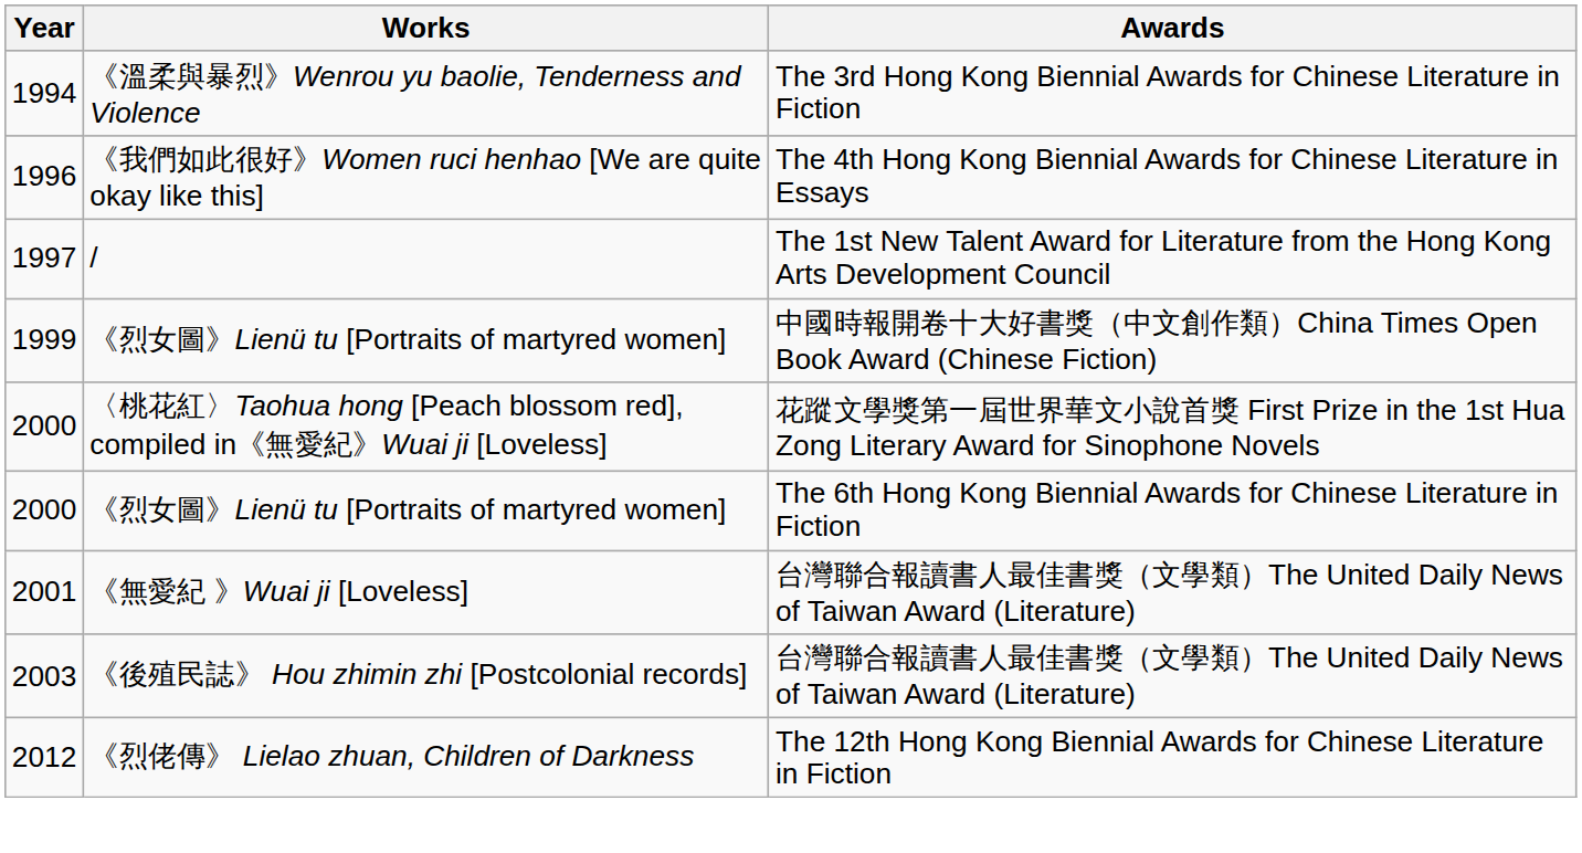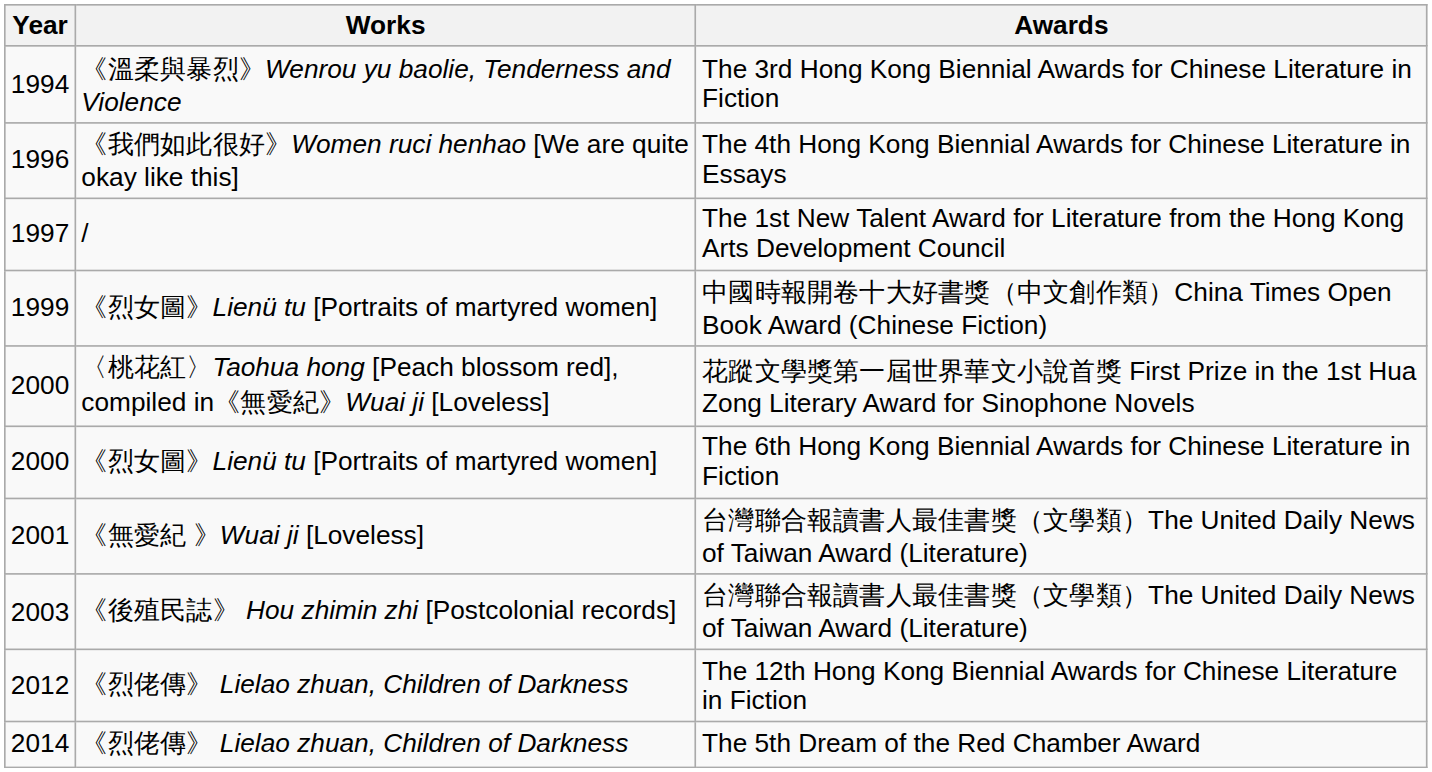 <table class="wikitable">
 <tr>
 <th>Year</th>
 <th>Works</th>
 <th>Awards</th>
 </tr>
 <tr>
 <td>1994</td>
 <td>《溫柔與暴烈》<em>Wenrou yu baolie, Tenderness and Violence</em></td>
 <td>The 3rd Hong Kong Biennial Awards for Chinese Literature in Fiction</td>
 </tr>
 <tr>
 <td>1996</td>
 <td>《我們如此很好》<em>Women ruci henhao</em> [We are quite okay like this]</td>
 <td>The 4th Hong Kong Biennial Awards for Chinese Literature in Essays</td>
 </tr>
 <tr>
 <td>1997</td>
 <td>/</td>
 <td>The 1st New Talent Award for Literature from the Hong Kong Arts Development Council</td>
 </tr>
 <tr>
 <td>1999</td>
 <td>《烈女圖》<em>Lienü tu</em> [Portraits of martyred women]</td>
 <td>中國時報開卷十大好書獎（中文創作類）China Times Open Book Award (Chinese Fiction)</td>
 </tr>
 <tr>
 <td>2000</td>
 <td>〈桃花紅〉<em>Taohua hong</em> [Peach blossom red], compiled in《無愛紀》<em>Wuai ji</em> [Loveless]</td>
 <td>花蹤文學獎第一屆世界華文小說首獎 First Prize in the 1st Hua Zong Literary Award for Sinophone Novels</td>
 </tr>
 <tr>
 <td>2000</td>
 <td>《烈女圖》<em>Lienü tu</em> [Portraits of martyred women]</td>
 <td>The 6th Hong Kong Biennial Awards for Chinese Literature in Fiction</td>
 </tr>
 <tr>
 <td>2001</td>
 <td>《無愛紀 》<em>Wuai ji</em> [Loveless]</td>
 <td>台灣聯合報讀書人最佳書獎（文學類）The United Daily News of Taiwan Award (Literature)</td>
 </tr>
 <tr>
 <td>2003</td>
 <td>《後殖民誌》 <em>Hou zhimin zhi</em> [Postcolonial records]</td>
 <td>台灣聯合報讀書人最佳書獎（文學類）The United Daily News of Taiwan Award (Literature)</td>
 </tr>
 <tr>
 <td>2012</td>
 <td>《烈佬傳》 <em>Lielao zhuan, Children of Darkness</em></td>
 <td>The 12th Hong Kong Biennial Awards for Chinese Literature in Fiction</td>
 </tr>
+<tr>
+<td>2014</td>
+<td>《烈佬傳》 <em>Lielao zhuan, Children of Darkness</em></td>
+<td>The 5th Dream of the Red Chamber Award</td>
+</tr>
 </table>
